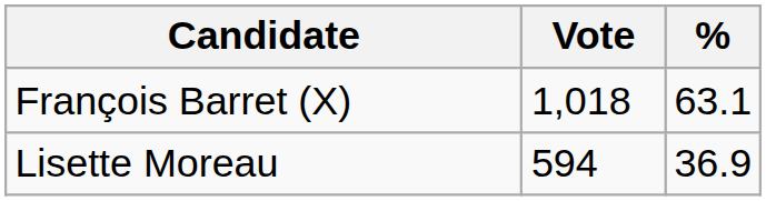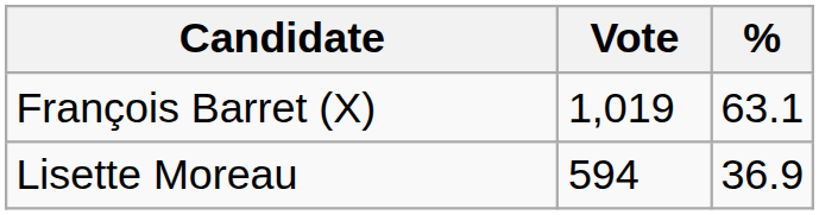 <table class="wikitable">
 <tr>
 <th bgcolor="#DDDDFF" width="200px">Candidate</th>
 <th bgcolor="#DDDDFF" width="50px">Vote</th>
 <th bgcolor="#DDDDFF" width="30px">%</th>
 </tr>
 <tr>
 <td>François Barret (X)</td>
-<td>1,018</td>
+<td>1,019</td>
 <td>63.1</td>
 </tr>
 <tr>
 <td>Lisette Moreau</td>
 <td>594</td>
 <td>36.9</td>
 </tr>
 </table>
